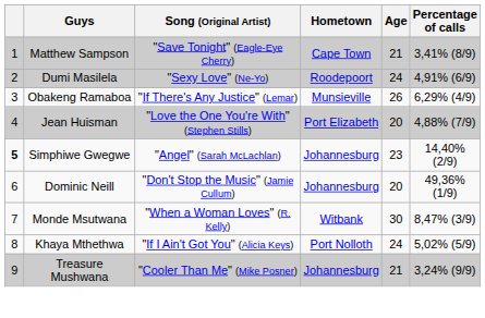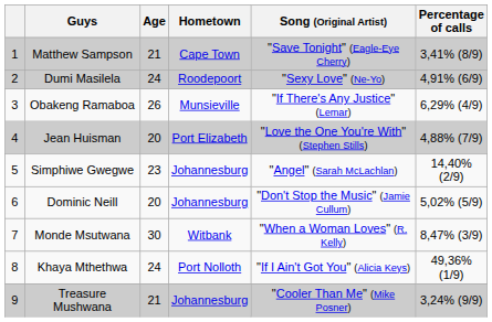 <table class="wikitable" style="font-size:90%; width:65%; text-align: center;">
 <tr>
 <th width="05%"></th>
 <th width="30%">Guys</th>
+<th width="05%">Age</th>
+<th width="13%">Hometown</th>
 <th width="50%">Song <small>(Original Artist)</small></th>
-<th width="13%">Hometown</th>
-<th width="05%">Age</th>
 <th width="10%">Percentage of calls</th>
 </tr>
 <tr bgcolor="CCCCCC">
 <td>1</td>
 <td>Matthew Sampson</td>
+<td>21</td>
+<td><a href='#'>Cape Town</a></td>
 <td>"<a href='#'>Save Tonight</a>" <small>(<a href='#'>Eagle-Eye Cherry</a>)</small></td>
-<td><a href='#'>Cape Town</a></td>
-<td>21</td>
 <td>3,41% (8/9)</td>
 </tr>
 <tr bgcolor="CCCCCC">
 <td>2</td>
 <td>Dumi Masilela</td>
+<td>24</td>
+<td><a href='#'>Roodepoort</a></td>
 <td>"<a href='#'>Sexy Love</a>" <small>(<a href='#'>Ne-Yo</a>)</small></td>
-<td><a href='#'>Roodepoort</a></td>
-<td>24</td>
 <td>4,91% (6/9)</td>
 </tr>
 <tr>
 <td>3</td>
 <td>Obakeng Ramaboa</td>
+<td>26</td>
+<td><a href='#'>Munsieville</a></td>
 <td>"<a href='#'>If There's Any Justice</a>" <small>(<a href='#'>Lemar</a>)</small></td>
-<td><a href='#'>Munsieville</a></td>
-<td>26</td>
 <td>6,29% (4/9)</td>
 </tr>
 <tr bgcolor="CCCCCC">
 <td>4</td>
 <td>Jean Huisman</td>
+<td>20</td>
+<td><a href='#'>Port Elizabeth</a></td>
 <td>"<a href='#'>Love the One You're With</a>" <small>(<a href='#'>Stephen Stills</a>)</small></td>
-<td><a href='#'>Port Elizabeth</a></td>
-<td>20</td>
 <td>4,88% (7/9)</td>
 </tr>
 <tr>
-<td><strong>5</strong></td>
+<td>5</td>
 <td>Simphiwe Gwegwe</td>
+<td>23</td>
+<td><a href='#'>Johannesburg</a></td>
 <td>"<a href='#'>Angel</a>" <small>(<a href='#'>Sarah McLachlan</a>)</small></td>
-<td><a href='#'>Johannesburg</a></td>
-<td>23</td>
 <td>14,40% (2/9)</td>
 </tr>
 <tr>
 <td>6</td>
 <td>Dominic Neill</td>
+<td>20</td>
+<td><a href='#'>Johannesburg</a></td>
 <td>"<a href='#'>Don't Stop the Music</a>" <small>(<a href='#'>Jamie Cullum</a>)</small></td>
-<td><a href='#'>Johannesburg</a></td>
-<td>20</td>
-<td>49,36% (1/9)</td>
+<td>5,02% (5/9)</td>
 </tr>
 <tr>
 <td>7</td>
 <td>Monde Msutwana</td>
+<td>30</td>
+<td><a href='#'>Witbank</a></td>
 <td>"<a href='#'>When a Woman Loves</a>" <small>(<a href='#'>R. Kelly</a>)</small></td>
-<td><a href='#'>Witbank</a></td>
-<td>30</td>
 <td>8,47% (3/9)</td>
 </tr>
 <tr>
 <td>8</td>
 <td>Khaya Mthethwa</td>
+<td>24</td>
+<td><a href='#'>Port Nolloth</a></td>
 <td>"<a href='#'>If I Ain't Got You</a>" <small>(<a href='#'>Alicia Keys</a>)</small></td>
-<td><a href='#'>Port Nolloth</a></td>
-<td>24</td>
-<td>5,02% (5/9)</td>
+<td>49,36% (1/9)</td>
 </tr>
 <tr bgcolor="CCCCCC">
 <td>9</td>
 <td>Treasure Mushwana</td>
+<td>21</td>
+<td><a href='#'>Johannesburg</a></td>
 <td>"<a href='#'>Cooler Than Me</a>" <small>(<a href='#'>Mike Posner</a>)</small></td>
-<td><a href='#'>Johannesburg</a></td>
-<td>21</td>
 <td>3,24% (9/9)</td>
 </tr>
 </table>
